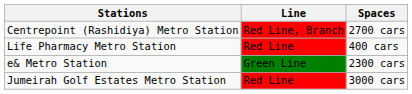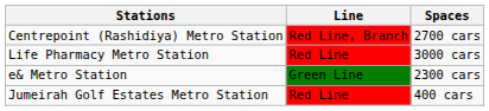 <table class="wikitable">
 <tr>
 <th>Stations</th>
 <th>Line</th>
 <th>Spaces</th>
 </tr>
 <tr>
 <td>Centrepoint (Rashidiya) Metro Station</td>
 <td style="background: red"><span>Red Line, Branch </span></td>
 <td>2700 cars</td>
 </tr>
 <tr>
 <td>Life Pharmacy Metro Station</td>
 <td style="background: red"><span>Red Line </span></td>
-<td>400 cars</td>
+<td>3000 cars</td>
 </tr>
 <tr>
 <td>e& Metro Station</td>
 <td style="background: green"><span>Green Line </span></td>
 <td>2300 cars</td>
 </tr>
 <tr>
 <td>Jumeirah Golf Estates Metro Station</td>
 <td style="background: red"><span>Red Line </span></td>
-<td>3000 cars</td>
+<td>400 cars</td>
 </tr>
 </table>
